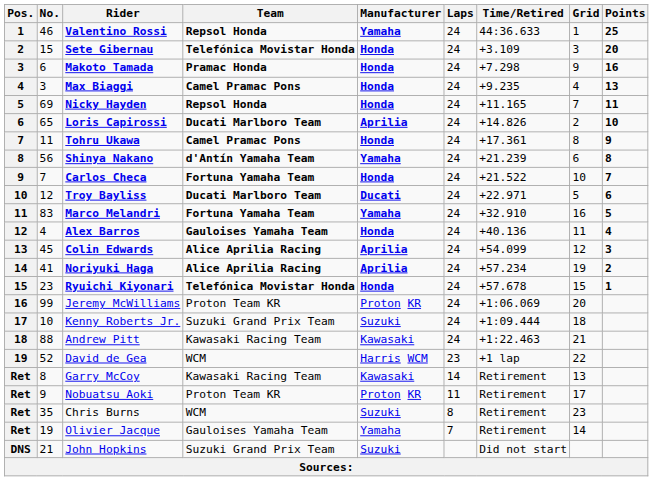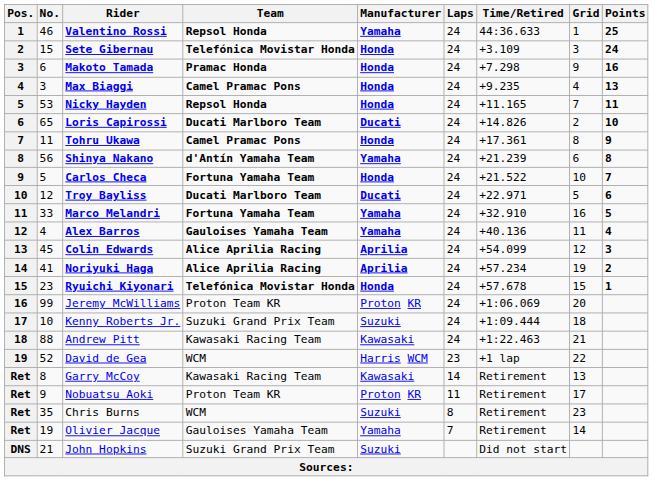 <table class="wikitable" style="font-size: 95%;">
 <tr>
 <th>Pos.</th>
 <th>No.</th>
 <th>Rider</th>
 <th>Team</th>
 <th>Manufacturer</th>
 <th>Laps</th>
 <th>Time/Retired</th>
 <th>Grid</th>
 <th>Points</th>
 </tr>
 <tr>
 <th>1</th>
 <td>46</td>
 <td> <strong><a href='#'>Valentino Rossi</a></strong></td>
 <td><strong>Repsol Honda</strong></td>
 <td><strong><a href='#'>Yamaha</a></strong></td>
 <td>24</td>
 <td>44:36.633</td>
 <td>1</td>
 <td><strong>25</strong></td>
 </tr>
 <tr>
 <th>2</th>
 <td>15</td>
 <td> <strong><a href='#'>Sete Gibernau</a></strong></td>
 <td><strong>Telefónica Movistar Honda</strong></td>
 <td><strong><a href='#'>Honda</a></strong></td>
 <td>24</td>
 <td>+3.109</td>
 <td>3</td>
-<td><strong>20</strong></td>
+<td><strong>24</strong></td>
 </tr>
 <tr>
 <th>3</th>
 <td>6</td>
 <td> <strong><a href='#'>Makoto Tamada</a></strong></td>
 <td><strong>Pramac Honda</strong></td>
 <td><strong><a href='#'>Honda</a></strong></td>
 <td>24</td>
 <td>+7.298</td>
 <td>9</td>
 <td><strong>16</strong></td>
 </tr>
 <tr>
 <th>4</th>
 <td>3</td>
 <td> <strong><a href='#'>Max Biaggi</a></strong></td>
 <td><strong>Camel Pramac Pons</strong></td>
 <td><strong><a href='#'>Honda</a></strong></td>
 <td>24</td>
 <td>+9.235</td>
 <td>4</td>
 <td><strong>13</strong></td>
 </tr>
 <tr>
 <th>5</th>
-<td>69</td>
+<td>53</td>
 <td> <strong><a href='#'>Nicky Hayden</a></strong></td>
 <td><strong>Repsol Honda</strong></td>
 <td><strong><a href='#'>Honda</a></strong></td>
 <td>24</td>
 <td>+11.165</td>
 <td>7</td>
 <td><strong>11</strong></td>
 </tr>
 <tr>
 <th>6</th>
 <td>65</td>
 <td> <strong><a href='#'>Loris Capirossi</a></strong></td>
 <td><strong>Ducati Marlboro Team</strong></td>
-<td><strong><a href='#'>Aprilia</a></strong></td>
+<td><strong><a href='#'>Ducati</a></strong></td>
 <td>24</td>
 <td>+14.826</td>
 <td>2</td>
 <td><strong>10</strong></td>
 </tr>
 <tr>
 <th>7</th>
 <td>11</td>
 <td> <strong><a href='#'>Tohru Ukawa</a></strong></td>
 <td><strong>Camel Pramac Pons</strong></td>
 <td><strong><a href='#'>Honda</a></strong></td>
 <td>24</td>
 <td>+17.361</td>
 <td>8</td>
 <td><strong>9</strong></td>
 </tr>
 <tr>
 <th>8</th>
 <td>56</td>
 <td> <strong><a href='#'>Shinya Nakano</a></strong></td>
 <td><strong>d'Antín Yamaha Team</strong></td>
 <td><strong><a href='#'>Yamaha</a></strong></td>
 <td>24</td>
 <td>+21.239</td>
 <td>6</td>
 <td><strong>8</strong></td>
 </tr>
 <tr>
 <th>9</th>
-<td>7</td>
+<td>5</td>
 <td> <strong><a href='#'>Carlos Checa</a></strong></td>
 <td><strong>Fortuna Yamaha Team</strong></td>
 <td><strong><a href='#'>Honda</a></strong></td>
 <td>24</td>
 <td>+21.522</td>
 <td>10</td>
 <td><strong>7</strong></td>
 </tr>
 <tr>
 <th>10</th>
 <td>12</td>
 <td> <strong><a href='#'>Troy Bayliss</a></strong></td>
 <td><strong>Ducati Marlboro Team</strong></td>
 <td><strong><a href='#'>Ducati</a></strong></td>
 <td>24</td>
 <td>+22.971</td>
 <td>5</td>
 <td><strong>6</strong></td>
 </tr>
 <tr>
 <th>11</th>
-<td>83</td>
+<td>33</td>
 <td> <strong><a href='#'>Marco Melandri</a></strong></td>
 <td><strong>Fortuna Yamaha Team</strong></td>
 <td><strong><a href='#'>Yamaha</a></strong></td>
 <td>24</td>
 <td>+32.910</td>
 <td>16</td>
 <td><strong>5</strong></td>
 </tr>
 <tr>
 <th>12</th>
 <td>4</td>
 <td> <strong><a href='#'>Alex Barros</a></strong></td>
 <td><strong>Gauloises Yamaha Team</strong></td>
-<td><strong><a href='#'>Honda</a></strong></td>
+<td><strong><a href='#'>Yamaha</a></strong></td>
 <td>24</td>
 <td>+40.136</td>
 <td>11</td>
 <td><strong>4</strong></td>
 </tr>
 <tr>
 <th>13</th>
 <td>45</td>
 <td> <strong><a href='#'>Colin Edwards</a></strong></td>
 <td><strong>Alice Aprilia Racing</strong></td>
 <td><strong><a href='#'>Aprilia</a></strong></td>
 <td>24</td>
 <td>+54.099</td>
 <td>12</td>
 <td><strong>3</strong></td>
 </tr>
 <tr>
 <th>14</th>
 <td>41</td>
 <td> <strong><a href='#'>Noriyuki Haga</a></strong></td>
 <td><strong>Alice Aprilia Racing</strong></td>
 <td><strong><a href='#'>Aprilia</a></strong></td>
 <td>24</td>
 <td>+57.234</td>
 <td>19</td>
 <td><strong>2</strong></td>
 </tr>
 <tr>
 <th>15</th>
 <td>23</td>
 <td> <strong><a href='#'>Ryuichi Kiyonari</a></strong></td>
 <td><strong>Telefónica Movistar Honda</strong></td>
 <td><strong><a href='#'>Honda</a></strong></td>
 <td>24</td>
 <td>+57.678</td>
 <td>15</td>
 <td><strong>1</strong></td>
 </tr>
 <tr>
 <th>16</th>
 <td>99</td>
 <td> <a href='#'>Jeremy McWilliams</a></td>
 <td>Proton Team KR</td>
 <td><a href='#'>Proton</a> <a href='#'>KR</a></td>
 <td>24</td>
 <td>+1:06.069</td>
 <td>20</td>
 <td></td>
 </tr>
 <tr>
 <th>17</th>
 <td>10</td>
 <td> <a href='#'>Kenny Roberts Jr.</a></td>
 <td>Suzuki Grand Prix Team</td>
 <td><a href='#'>Suzuki</a></td>
 <td>24</td>
 <td>+1:09.444</td>
 <td>18</td>
 <td></td>
 </tr>
 <tr>
 <th>18</th>
 <td>88</td>
 <td> <a href='#'>Andrew Pitt</a></td>
 <td>Kawasaki Racing Team</td>
 <td><a href='#'>Kawasaki</a></td>
 <td>24</td>
 <td>+1:22.463</td>
 <td>21</td>
 <td></td>
 </tr>
 <tr>
 <th>19</th>
 <td>52</td>
 <td> <a href='#'>David de Gea</a></td>
 <td>WCM</td>
 <td><a href='#'>Harris</a> <a href='#'>WCM</a></td>
 <td>23</td>
 <td>+1 lap</td>
 <td>22</td>
 <td></td>
 </tr>
 <tr>
 <th>Ret</th>
 <td>8</td>
 <td> <a href='#'>Garry McCoy</a></td>
 <td>Kawasaki Racing Team</td>
 <td><a href='#'>Kawasaki</a></td>
 <td>14</td>
 <td>Retirement</td>
 <td>13</td>
 <td></td>
 </tr>
 <tr>
 <th>Ret</th>
 <td>9</td>
 <td> <a href='#'>Nobuatsu Aoki</a></td>
 <td>Proton Team KR</td>
 <td><a href='#'>Proton</a> <a href='#'>KR</a></td>
 <td>11</td>
 <td>Retirement</td>
 <td>17</td>
 <td></td>
 </tr>
 <tr>
 <th>Ret</th>
 <td>35</td>
 <td> Chris Burns</td>
 <td>WCM</td>
 <td><a href='#'>Suzuki</a></td>
 <td>8</td>
 <td>Retirement</td>
 <td>23</td>
 <td></td>
 </tr>
 <tr>
 <th>Ret</th>
 <td>19</td>
 <td> <a href='#'>Olivier Jacque</a></td>
 <td>Gauloises Yamaha Team</td>
 <td><a href='#'>Yamaha</a></td>
 <td>7</td>
 <td>Retirement</td>
 <td>14</td>
 <td></td>
 </tr>
 <tr>
 <th>DNS</th>
 <td>21</td>
 <td> <a href='#'>John Hopkins</a></td>
 <td>Suzuki Grand Prix Team</td>
 <td><a href='#'>Suzuki</a></td>
 <td></td>
 <td>Did not start</td>
 <td></td>
 <td></td>
 </tr>
 <tr>
 <th colspan=9>Sources: </th>
 </tr>
 </table>
